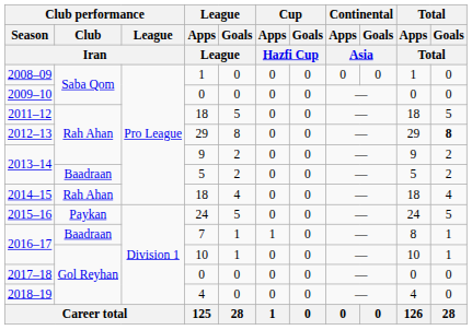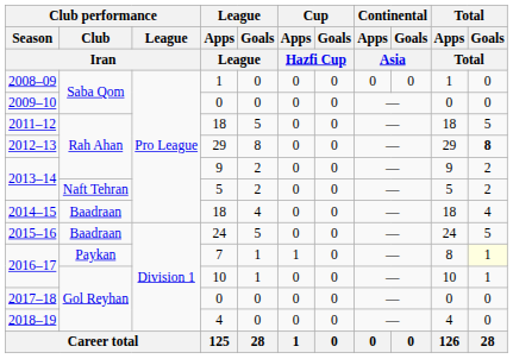 <table class="wikitable" style="text-align:center">
 <tr>
 <th colspan=3>Club performance</th>
 <th colspan=2>League</th>
 <th colspan=2>Cup</th>
 <th colspan=2>Continental</th>
 <th colspan=2>Total</th>
 </tr>
 <tr>
 <th>Season</th>
 <th>Club</th>
 <th>League</th>
 <th>Apps</th>
 <th>Goals</th>
 <th>Apps</th>
 <th>Goals</th>
 <th>Apps</th>
 <th>Goals</th>
 <th>Apps</th>
 <th>Goals</th>
 </tr>
 <tr>
 <th colspan=3>Iran</th>
 <th colspan=2>League</th>
 <th colspan=2><a href='#'>Hazfi Cup</a></th>
 <th colspan=2><a href='#'>Asia</a></th>
 <th colspan=2>Total</th>
 </tr>
 <tr>
 <td><a href='#'>2008–09</a></td>
 <td rowspan=2><a href='#'>Saba Qom</a></td>
 <td rowspan=7><a href='#'>Pro League</a></td>
 <td>1</td>
 <td>0</td>
 <td>0</td>
 <td>0</td>
 <td>0</td>
 <td>0</td>
 <td>1</td>
 <td>0</td>
 </tr>
 <tr>
 <td><a href='#'>2009–10</a></td>
 <td>0</td>
 <td>0</td>
 <td>0</td>
 <td>0</td>
 <td colspan=2>—</td>
 <td>0</td>
 <td>0</td>
 </tr>
 <tr>
 <td><a href='#'>2011–12</a></td>
 <td rowspan=3><a href='#'>Rah Ahan</a></td>
 <td>18</td>
 <td>5</td>
 <td>0</td>
 <td>0</td>
 <td colspan=2>—</td>
 <td>18</td>
 <td>5</td>
 </tr>
 <tr>
 <td><a href='#'>2012–13</a></td>
 <td>29</td>
 <td>8</td>
 <td>0</td>
 <td>0</td>
 <td colspan=2>—</td>
 <td>29</td>
 <td><strong>8</strong></td>
 </tr>
 <tr>
 <td rowspan=2><a href='#'>2013–14</a></td>
 <td>9</td>
 <td>2</td>
 <td>0</td>
 <td>0</td>
 <td colspan=2>—</td>
 <td>9</td>
 <td>2</td>
 </tr>
 <tr>
-<td rowspan=1><a href='#'>Baadraan</a></td>
+<td><a href='#'>Naft Tehran</a></td>
 <td>5</td>
 <td>2</td>
 <td>0</td>
 <td>0</td>
 <td colspan=2>—</td>
 <td>5</td>
 <td>2</td>
 </tr>
 <tr>
 <td><a href='#'>2014–15</a></td>
-<td rowspan=1><a href='#'>Rah Ahan</a></td>
+<td rowspan=1><a href='#'>Baadraan</a></td>
 <td>18</td>
 <td>4</td>
 <td>0</td>
 <td>0</td>
 <td colspan=2>—</td>
 <td>18</td>
 <td>4</td>
 </tr>
 <tr>
 <td><a href='#'>2015–16</a></td>
-<td rowspan=1><a href='#'>Paykan</a></td>
+<td rowspan=1><a href='#'>Baadraan</a></td>
 <td rowspan=5><a href='#'>Division 1</a></td>
 <td>24</td>
 <td>5</td>
 <td>0</td>
 <td>0</td>
 <td colspan=2>—</td>
 <td>24</td>
 <td>5</td>
 </tr>
 <tr>
 <td rowspan=2><a href='#'>2016–17</a></td>
-<td rowspan=1><a href='#'>Baadraan</a></td>
+<td rowspan=1><a href='#'>Paykan</a></td>
 <td>7</td>
 <td>1</td>
 <td>1</td>
 <td>0</td>
 <td colspan=2>—</td>
 <td>8</td>
-<td>1</td>
+<td style="background: lightyellow;">1</td>
 </tr>
 <tr>
 <td rowspan=3><a href='#'>Gol Reyhan</a></td>
 <td>10</td>
 <td>1</td>
 <td>0</td>
 <td>0</td>
 <td colspan=2>—</td>
 <td>10</td>
 <td>1</td>
 </tr>
 <tr>
 <td><a href='#'>2017–18</a></td>
 <td>0</td>
 <td>0</td>
 <td>0</td>
 <td>0</td>
 <td colspan=2>—</td>
 <td>0</td>
 <td>0</td>
 </tr>
 <tr>
 <td><a href='#'>2018–19</a></td>
 <td>4</td>
 <td>0</td>
 <td>0</td>
 <td>0</td>
 <td colspan=2>—</td>
 <td>4</td>
 <td>0</td>
 </tr>
 <tr>
 <th colspan=3>Career total</th>
 <th>125</th>
 <th>28</th>
 <th>1</th>
 <th>0</th>
 <th>0</th>
 <th>0</th>
 <th>126</th>
 <th>28</th>
 </tr>
 </table>
